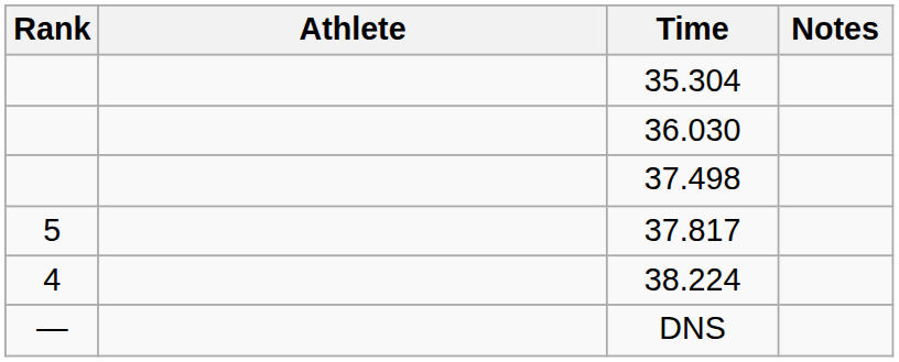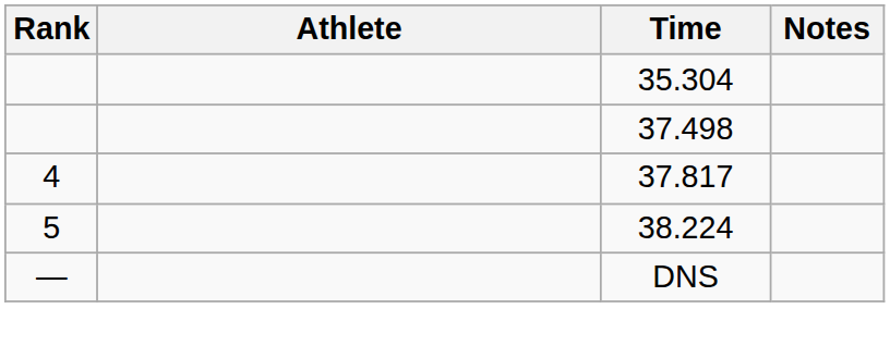 <table class=wikitable style="text-align:center">
 <tr>
 <th width=40>Rank</th>
 <th width=250>Athlete</th>
 <th width=80>Time</th>
 <th width=50>Notes</th>
 </tr>
 <tr>
 <td></td>
 <td align=left></td>
 <td>35.304</td>
 <td></td>
 </tr>
 <tr>
 <td></td>
 <td align=left></td>
-<td>36.030</td>
-<td></td>
-</tr>
-<tr>
-<td></td>
-<td align=left></td>
 <td>37.498</td>
 <td></td>
 </tr>
 <tr>
-<td>5</td>
+<td>4</td>
 <td align=left></td>
 <td>37.817</td>
 <td></td>
 </tr>
 <tr>
-<td>4</td>
+<td>5</td>
 <td align=left></td>
 <td>38.224</td>
 <td></td>
 </tr>
 <tr>
 <td>—</td>
 <td align=left></td>
 <td>DNS</td>
 <td></td>
 </tr>
 </table>
